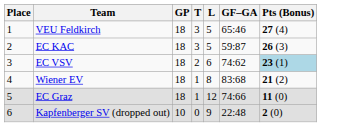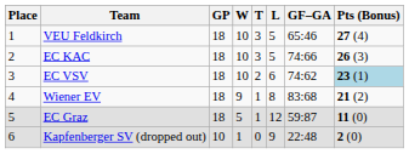 <table class="wikitable sortable">
 <tr style="background-color:#c0c0c0;">
 <th>Place</th>
 <th>Team</th>
 <th>GP</th>
+<th>W</th>
 <th>T</th>
 <th>L</th>
 <th>GF–GA</th>
 <th>Pts (Bonus)</th>
 </tr>
 <tr>
 <td>1</td>
 <td><a href='#'>VEU Feldkirch</a></td>
 <td>18</td>
+<td>10</td>
 <td>3</td>
 <td>5</td>
 <td>65:46</td>
 <td><strong>27</strong> (4)</td>
 </tr>
 <tr>
 <td>2</td>
 <td><a href='#'>EC KAC</a></td>
 <td>18</td>
+<td>10</td>
 <td>3</td>
 <td>5</td>
-<td>59:87</td>
+<td>74:66</td>
 <td><strong>26</strong> (3)</td>
 </tr>
 <tr>
 <td>3</td>
 <td><a href='#'>EC VSV</a></td>
 <td>18</td>
+<td>10</td>
 <td>2</td>
 <td>6</td>
 <td>74:62</td>
 <td style="background: lightblue;"><strong>23</strong> (1)</td>
 </tr>
 <tr>
 <td>4</td>
 <td><a href='#'>Wiener EV</a></td>
 <td>18</td>
+<td>9</td>
 <td>1</td>
 <td>8</td>
 <td>83:68</td>
 <td><strong>21</strong> (2)</td>
 </tr>
 <tr bgcolor="#e0e0e0">
 <td>5</td>
 <td><a href='#'>EC Graz</a></td>
 <td>18</td>
+<td>5</td>
 <td>1</td>
 <td>12</td>
-<td>74:66</td>
+<td>59:87</td>
 <td><strong>11</strong> (0)</td>
 </tr>
 <tr bgcolor="#e0e0e0">
 <td>6</td>
 <td><a href='#'>Kapfenberger SV</a> (dropped out)</td>
 <td>10</td>
+<td>1</td>
 <td>0</td>
 <td>9</td>
 <td>22:48</td>
 <td><strong>2</strong> (0)</td>
 </tr>
 </table>
